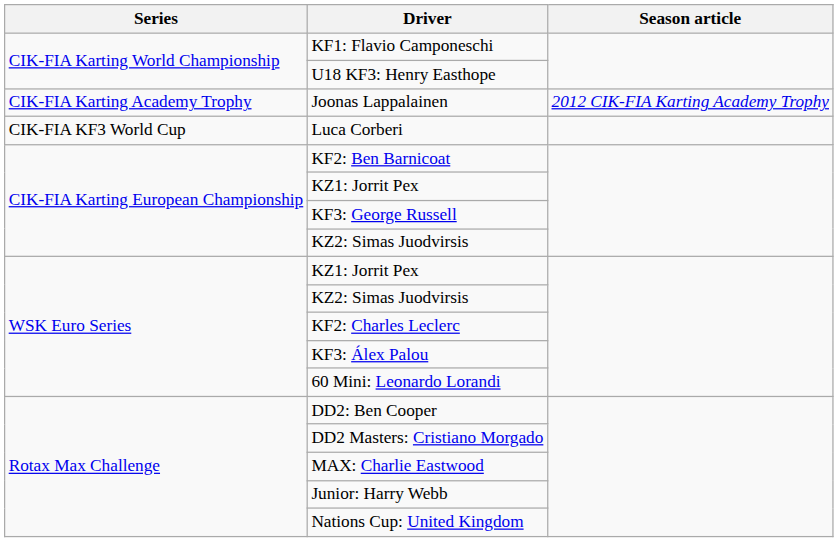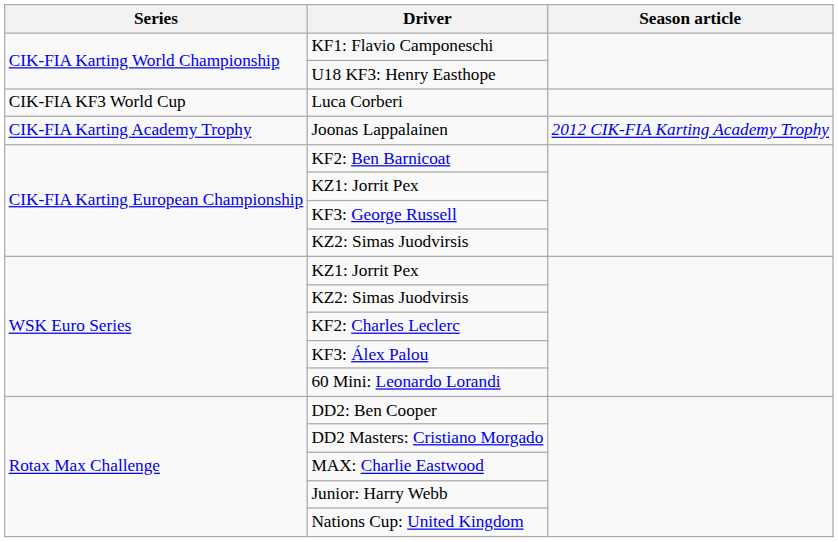 <table class="wikitable" style="font-size: 87%;">
 <tr>
 <th>Series</th>
 <th>Driver</th>
 <th>Season article</th>
 </tr>
 <tr>
 <td rowspan=2><a href='#'>CIK-FIA Karting World Championship</a></td>
 <td>KF1:  Flavio Camponeschi</td>
 <td rowspan=2></td>
 </tr>
 <tr>
 <td>U18 KF3:  Henry Easthope</td>
 </tr>
 <tr>
+<td>CIK-FIA KF3 World Cup</td>
+<td> Luca Corberi</td>
+<td></td>
+</tr>
+<tr>
 <td><a href='#'>CIK-FIA Karting Academy Trophy</a></td>
 <td> Joonas Lappalainen</td>
 <td><em><a href='#'>2012 CIK-FIA Karting Academy Trophy</a></em></td>
-</tr>
-<tr>
-<td>CIK-FIA KF3 World Cup</td>
-<td> Luca Corberi</td>
-<td></td>
 </tr>
 <tr>
 <td rowspan=4><a href='#'>CIK-FIA Karting European Championship</a></td>
 <td>KF2:  <a href='#'>Ben Barnicoat</a></td>
 <td rowspan=4></td>
 </tr>
 <tr>
 <td>KZ1:  Jorrit Pex</td>
 </tr>
 <tr>
 <td>KF3:  <a href='#'>George Russell</a></td>
 </tr>
 <tr>
 <td>KZ2:  Simas Juodvirsis</td>
 </tr>
 <tr>
 <td rowspan=5><a href='#'>WSK Euro Series</a></td>
 <td>KZ1:  Jorrit Pex</td>
 <td rowspan=5></td>
 </tr>
 <tr>
 <td>KZ2:  Simas Juodvirsis</td>
 </tr>
 <tr>
 <td>KF2:  <a href='#'>Charles Leclerc</a></td>
 </tr>
 <tr>
 <td>KF3:  <a href='#'>Álex Palou</a></td>
 </tr>
 <tr>
 <td>60 Mini:  <a href='#'>Leonardo Lorandi</a></td>
 </tr>
 <tr>
 <td rowspan=5><a href='#'>Rotax Max Challenge</a></td>
 <td>DD2:  Ben Cooper</td>
 <td rowspan=5></td>
 </tr>
 <tr>
 <td>DD2 Masters:  <a href='#'>Cristiano Morgado</a></td>
 </tr>
 <tr>
 <td>MAX:  <a href='#'>Charlie Eastwood</a></td>
 </tr>
 <tr>
 <td>Junior:  Harry Webb</td>
 </tr>
 <tr>
 <td>Nations Cup:  <a href='#'>United Kingdom</a></td>
 </tr>
 </table>
